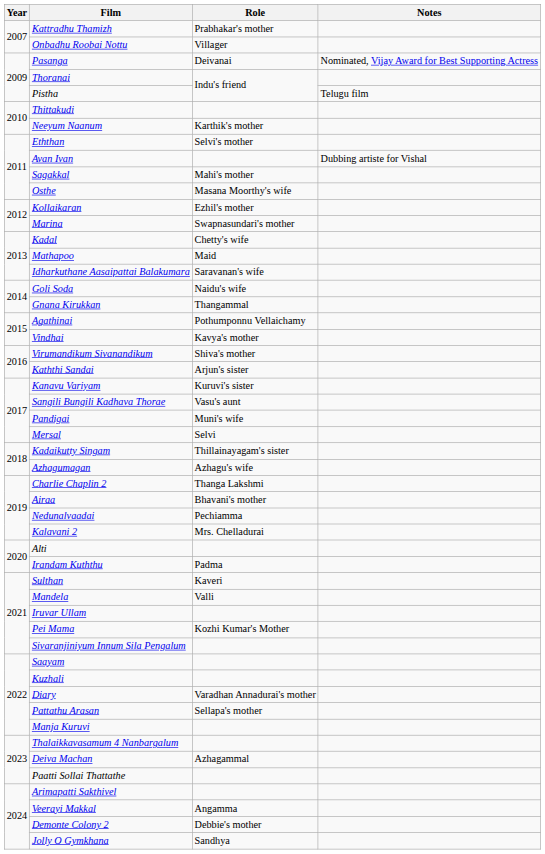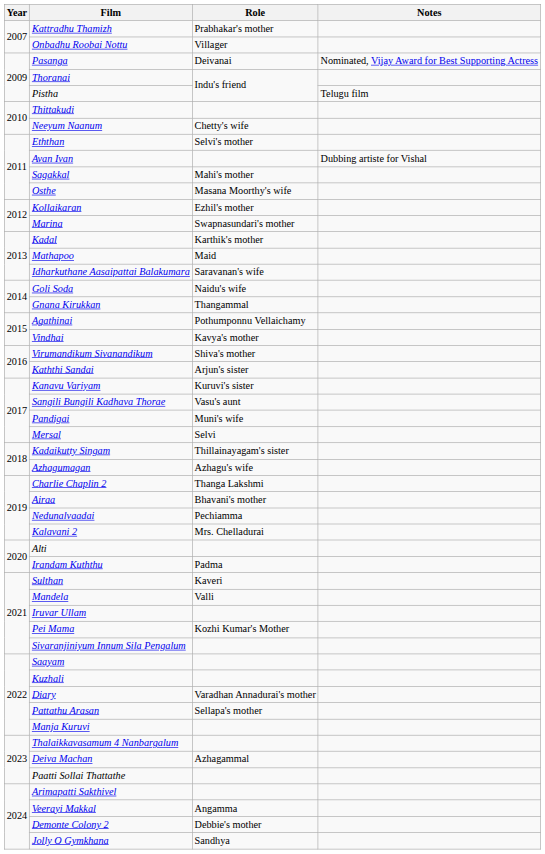 <table class="wikitable sortable">
 <tr>
 <th>Year</th>
 <th>Film</th>
 <th>Role</th>
 <th>Notes</th>
 </tr>
 <tr>
 <td rowspan="2">2007</td>
 <td><em><a href='#'>Kattradhu Thamizh</a></em></td>
 <td>Prabhakar's mother</td>
 <td></td>
 </tr>
 <tr>
 <td><em><a href='#'>Onbadhu Roobai Nottu</a></em></td>
 <td>Villager</td>
 <td></td>
 </tr>
 <tr>
 <td rowspan="3">2009</td>
 <td><em><a href='#'>Pasanga</a></em></td>
 <td>Deivanai</td>
 <td>Nominated, <a href='#'>Vijay Award for Best Supporting Actress</a></td>
 </tr>
 <tr>
 <td><em><a href='#'>Thoranai</a></em></td>
 <td rowspan="2">Indu's friend</td>
 <td></td>
 </tr>
 <tr>
 <td><em>Pistha</em></td>
 <td>Telugu film</td>
 </tr>
 <tr>
 <td rowspan="2">2010</td>
 <td><em><a href='#'>Thittakudi</a></em></td>
 <td></td>
 <td></td>
 </tr>
 <tr>
 <td><em><a href='#'>Neeyum Naanum</a></em></td>
-<td>Karthik's mother</td>
+<td>Chetty's wife</td>
 <td></td>
 </tr>
 <tr>
 <td rowspan="4">2011</td>
 <td><em><a href='#'>Eththan</a></em></td>
 <td>Selvi's mother</td>
 <td></td>
 </tr>
 <tr>
 <td><em><a href='#'>Avan Ivan</a></em></td>
 <td></td>
 <td>Dubbing artiste for Vishal</td>
 </tr>
 <tr>
 <td><em><a href='#'>Sagakkal</a></em></td>
 <td>Mahi's mother</td>
 <td></td>
 </tr>
 <tr>
 <td><em><a href='#'>Osthe</a></em></td>
 <td>Masana Moorthy's wife</td>
 <td></td>
 </tr>
 <tr>
 <td rowspan="2">2012</td>
 <td><em><a href='#'>Kollaikaran</a></em></td>
 <td>Ezhil's mother</td>
 <td></td>
 </tr>
 <tr>
 <td><em><a href='#'>Marina</a></em></td>
 <td>Swapnasundari's mother</td>
 <td></td>
 </tr>
 <tr>
 <td rowspan="3">2013</td>
 <td><em><a href='#'>Kadal</a></em></td>
-<td>Chetty's wife</td>
+<td>Karthik's mother</td>
 <td></td>
 </tr>
 <tr>
 <td><em><a href='#'>Mathapoo</a></em></td>
 <td>Maid</td>
 <td></td>
 </tr>
 <tr>
 <td><em><a href='#'>Idharkuthane Aasaipattai Balakumara</a></em></td>
 <td>Saravanan's wife</td>
 <td></td>
 </tr>
 <tr>
 <td rowspan="2">2014</td>
 <td><em><a href='#'>Goli Soda</a></em></td>
 <td>Naidu's wife</td>
 <td></td>
 </tr>
 <tr>
 <td><em><a href='#'>Gnana Kirukkan</a></em></td>
 <td>Thangammal</td>
 <td></td>
 </tr>
 <tr>
 <td rowspan="2">2015</td>
 <td><em><a href='#'>Agathinai</a></em></td>
 <td>Pothumponnu Vellaichamy</td>
 <td></td>
 </tr>
 <tr>
 <td><em><a href='#'>Vindhai</a></em></td>
 <td>Kavya's mother</td>
 <td></td>
 </tr>
 <tr>
 <td rowspan="2">2016</td>
 <td><em><a href='#'>Virumandikum Sivanandikum</a></em></td>
 <td>Shiva's mother</td>
 <td></td>
 </tr>
 <tr>
 <td><em><a href='#'>Kaththi Sandai</a></em></td>
 <td>Arjun's sister</td>
 <td></td>
 </tr>
 <tr>
 <td rowspan="4">2017</td>
 <td><em><a href='#'>Kanavu Variyam</a></em></td>
 <td>Kuruvi's sister</td>
 <td></td>
 </tr>
 <tr>
 <td><em><a href='#'>Sangili Bungili Kadhava Thorae</a></em></td>
 <td>Vasu's aunt</td>
 <td></td>
 </tr>
 <tr>
 <td><em><a href='#'>Pandigai</a></em></td>
 <td>Muni's wife</td>
 <td></td>
 </tr>
 <tr>
 <td><em><a href='#'>Mersal</a></em></td>
 <td>Selvi</td>
 <td></td>
 </tr>
 <tr>
 <td rowspan="2">2018</td>
 <td><em><a href='#'>Kadaikutty Singam</a></em></td>
 <td>Thillainayagam's sister</td>
 <td></td>
 </tr>
 <tr>
 <td><em><a href='#'>Azhagumagan</a></em></td>
 <td>Azhagu's wife</td>
 <td></td>
 </tr>
 <tr>
 <td rowspan="4">2019</td>
 <td><em><a href='#'>Charlie Chaplin 2</a></em></td>
 <td>Thanga Lakshmi</td>
 <td></td>
 </tr>
 <tr>
 <td><em><a href='#'>Airaa</a></em></td>
 <td>Bhavani's mother</td>
 <td></td>
 </tr>
 <tr>
 <td><em><a href='#'>Nedunalvaadai</a></em></td>
 <td>Pechiamma</td>
 <td></td>
 </tr>
 <tr>
 <td><em><a href='#'>Kalavani 2</a></em></td>
 <td>Mrs. Chelladurai</td>
 <td></td>
 </tr>
 <tr>
 <td rowspan="2">2020</td>
 <td><em>Alti</em></td>
 <td></td>
 <td></td>
 </tr>
 <tr>
 <td><em><a href='#'>Irandam Kuththu</a></em></td>
 <td>Padma</td>
 <td></td>
 </tr>
 <tr>
 <td rowspan="5">2021</td>
 <td><em><a href='#'>Sulthan</a></em></td>
 <td>Kaveri</td>
 <td></td>
 </tr>
 <tr>
 <td><em><a href='#'>Mandela</a></em></td>
 <td>Valli</td>
 <td></td>
 </tr>
 <tr>
 <td><em><a href='#'>Iruvar Ullam</a></em></td>
 <td></td>
 <td></td>
 </tr>
 <tr>
 <td><em><a href='#'>Pei Mama</a></em></td>
 <td>Kozhi Kumar's Mother</td>
 <td></td>
 </tr>
 <tr>
 <td><em><a href='#'>Sivaranjiniyum Innum Sila Pengalum</a></em></td>
 <td></td>
 <td></td>
 </tr>
 <tr>
 <td rowspan="5">2022</td>
 <td><em><a href='#'>Saayam</a></em></td>
 <td></td>
 <td></td>
 </tr>
 <tr>
 <td><em><a href='#'>Kuzhali</a></em></td>
 <td></td>
 <td></td>
 </tr>
 <tr>
 <td><em><a href='#'>Diary</a></em></td>
 <td>Varadhan Annadurai's mother</td>
 <td></td>
 </tr>
 <tr>
 <td><em><a href='#'>Pattathu Arasan</a></em></td>
 <td>Sellapa's mother</td>
 <td></td>
 </tr>
 <tr>
 <td><em><a href='#'>Manja Kuruvi</a></em></td>
 <td></td>
 <td></td>
 </tr>
 <tr>
 <td rowspan="3">2023</td>
 <td><em><a href='#'>Thalaikkavasamum 4 Nanbargalum</a></em></td>
 <td></td>
 <td></td>
 </tr>
 <tr>
 <td><em><a href='#'>Deiva Machan</a></em></td>
 <td>Azhagammal</td>
 <td></td>
 </tr>
 <tr>
 <td><em>Paatti Sollai Thattathe</em></td>
 <td></td>
 <td></td>
 </tr>
 <tr>
 <td rowspan="4">2024</td>
 <td><em><a href='#'>Arimapatti Sakthivel</a></em></td>
 <td></td>
 <td></td>
 </tr>
 <tr>
 <td><em><a href='#'>Veerayi Makkal</a></em></td>
 <td>Angamma</td>
 <td></td>
 </tr>
 <tr>
 <td><em><a href='#'>Demonte Colony 2</a></em></td>
 <td>Debbie's mother</td>
 <td></td>
 </tr>
 <tr>
 <td><em><a href='#'>Jolly O Gymkhana</a></em></td>
 <td>Sandhya</td>
 <td></td>
 </tr>
 </table>
